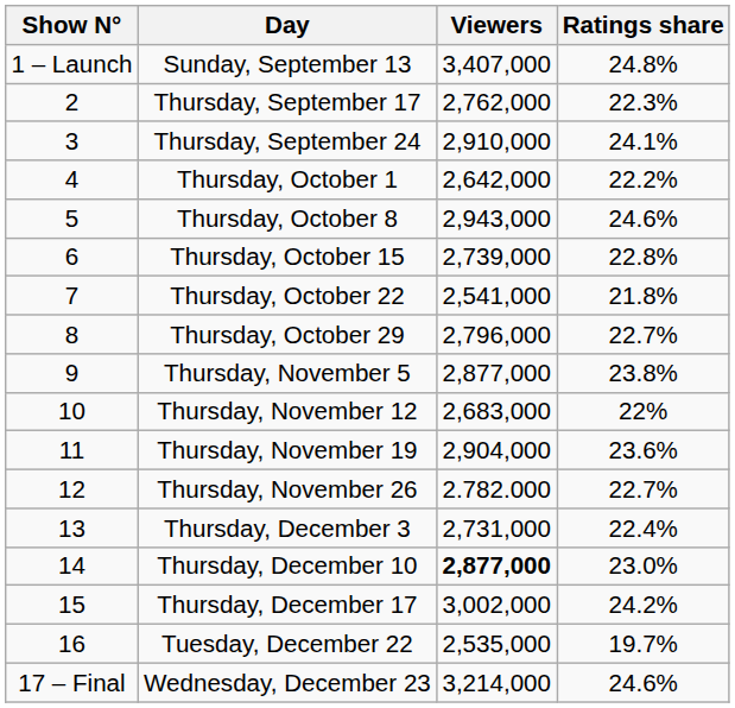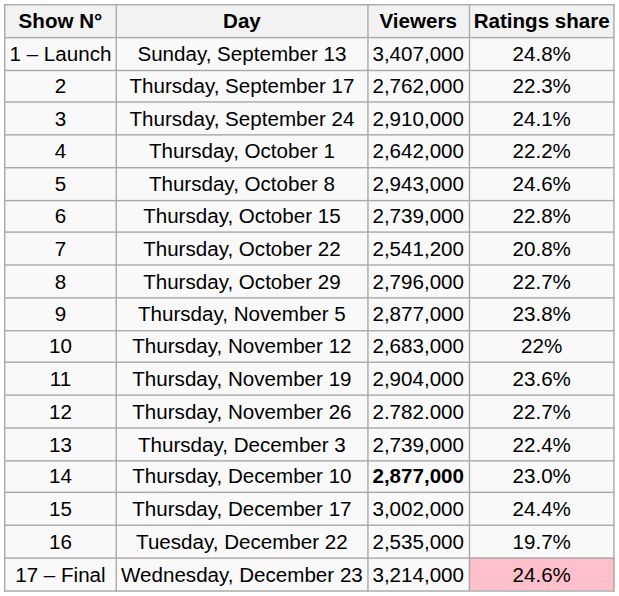 <table class="wikitable sortable centre" style="text-align:center;font-size:90%;">
 <tr>
 <th>Show N°</th>
 <th>Day</th>
 <th>Viewers</th>
 <th>Ratings share</th>
 </tr>
 <tr>
 <td>1 – Launch</td>
 <td>Sunday, September 13</td>
 <td>3,407,000</td>
 <td>24.8%</td>
 </tr>
 <tr>
 <td>2</td>
 <td>Thursday, September 17</td>
 <td>2,762,000</td>
 <td>22.3%</td>
 </tr>
 <tr>
 <td>3</td>
 <td>Thursday, September 24</td>
 <td>2,910,000</td>
 <td>24.1%</td>
 </tr>
 <tr>
 <td>4</td>
 <td>Thursday, October 1</td>
 <td>2,642,000</td>
 <td>22.2%</td>
 </tr>
 <tr>
 <td>5</td>
 <td>Thursday, October 8</td>
 <td>2,943,000</td>
 <td>24.6%</td>
 </tr>
 <tr>
 <td>6</td>
 <td>Thursday, October 15</td>
 <td>2,739,000</td>
 <td>22.8%</td>
 </tr>
 <tr>
 <td>7</td>
 <td>Thursday, October 22</td>
-<td>2,541,000</td>
-<td>21.8%</td>
+<td>2,541,200</td>
+<td>20.8%</td>
 </tr>
 <tr>
 <td>8</td>
 <td>Thursday, October 29</td>
 <td>2,796,000</td>
 <td>22.7%</td>
 </tr>
 <tr>
 <td>9</td>
 <td>Thursday, November 5</td>
 <td>2,877,000</td>
 <td>23.8%</td>
 </tr>
 <tr>
 <td>10</td>
 <td>Thursday, November 12</td>
 <td>2,683,000</td>
 <td>22%</td>
 </tr>
 <tr>
 <td>11</td>
 <td>Thursday, November 19</td>
 <td>2,904,000</td>
 <td>23.6%</td>
 </tr>
 <tr>
 <td>12</td>
 <td>Thursday, November 26</td>
 <td>2.782.000</td>
 <td>22.7%</td>
 </tr>
 <tr>
 <td>13</td>
 <td>Thursday, December 3</td>
-<td>2,731,000</td>
+<td>2,739,000</td>
 <td>22.4%</td>
 </tr>
 <tr>
 <td>14</td>
 <td>Thursday, December 10</td>
 <td><strong>2,877,000</strong></td>
 <td>23.0%</td>
 </tr>
 <tr>
 <td>15</td>
 <td>Thursday, December 17</td>
 <td>3,002,000</td>
-<td>24.2%</td>
+<td>24.4%</td>
 </tr>
 <tr>
 <td>16</td>
 <td>Tuesday, December 22</td>
 <td>2,535,000</td>
 <td>19.7%</td>
 </tr>
 <tr>
 <td>17 – Final</td>
 <td>Wednesday, December 23</td>
 <td>3,214,000</td>
-<td>24.6%</td>
+<td style="background: pink;">24.6%</td>
 </tr>
 </table>
